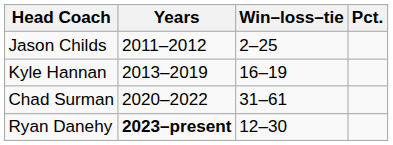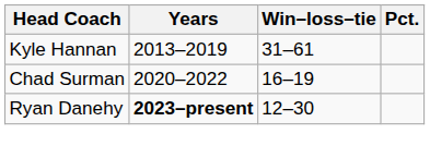 <table class="wikitable">
 <tr>
 <th>Head Coach</th>
 <th>Years</th>
 <th>Win–loss–tie</th>
 <th>Pct.</th>
 </tr>
 <tr>
-<td>Jason Childs</td>
-<td>2011–2012</td>
-<td>2–25</td>
-<td></td>
-</tr>
-<tr>
 <td>Kyle Hannan</td>
 <td>2013–2019</td>
-<td>16–19</td>
+<td>31–61</td>
 <td></td>
 </tr>
 <tr>
 <td>Chad Surman</td>
 <td>2020–2022</td>
-<td>31–61</td>
+<td>16–19</td>
 <td></td>
 </tr>
 <tr>
 <td>Ryan Danehy</td>
 <td><strong>2023–present</strong></td>
 <td>12–30</td>
 <td> </td>
 </tr>
 </table>
